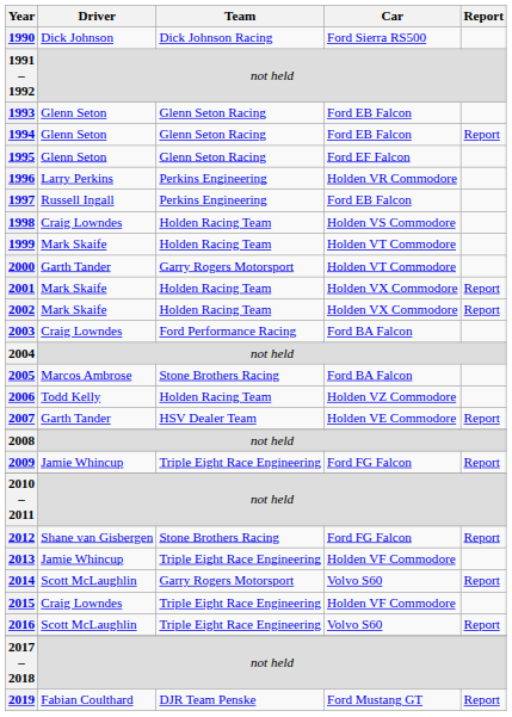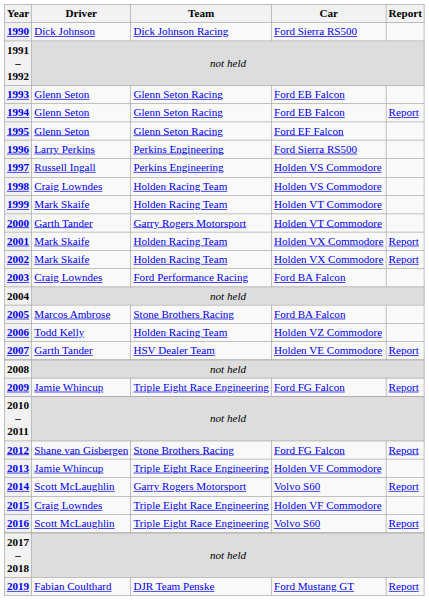 <table class="wikitable" style="font-size: 95%;">
 <tr>
 <th>Year</th>
 <th>Driver</th>
 <th>Team</th>
 <th>Car</th>
 <th>Report</th>
 </tr>
 <tr>
 <th><a href='#'>1990</a></th>
 <td> <a href='#'>Dick Johnson</a></td>
 <td><a href='#'>Dick Johnson Racing</a></td>
 <td><a href='#'>Ford Sierra RS500</a></td>
 <td></td>
 </tr>
 <tr style="background: #dddddd">
 <th>1991<br>–<br>1992</th>
 <td align="center" colspan="4"><em>not held</em></td>
 </tr>
 <tr>
 <th><a href='#'>1993</a></th>
 <td> <a href='#'>Glenn Seton</a></td>
 <td><a href='#'>Glenn Seton Racing</a></td>
 <td><a href='#'>Ford EB Falcon</a></td>
 <td></td>
 </tr>
 <tr>
 <th><a href='#'>1994</a></th>
 <td> <a href='#'>Glenn Seton</a></td>
 <td><a href='#'>Glenn Seton Racing</a></td>
 <td><a href='#'>Ford EB Falcon</a></td>
 <td><a href='#'>Report</a></td>
 </tr>
 <tr>
 <th><a href='#'>1995</a></th>
 <td> <a href='#'>Glenn Seton</a></td>
 <td><a href='#'>Glenn Seton Racing</a></td>
 <td><a href='#'>Ford EF Falcon</a></td>
 <td></td>
 </tr>
 <tr>
 <th><a href='#'>1996</a></th>
 <td> <a href='#'>Larry Perkins</a></td>
 <td><a href='#'>Perkins Engineering</a></td>
-<td><a href='#'>Holden VR Commodore</a></td>
+<td><a href='#'>Ford Sierra RS500</a></td>
 <td></td>
 </tr>
 <tr>
 <th><a href='#'>1997</a></th>
 <td> <a href='#'>Russell Ingall</a></td>
 <td><a href='#'>Perkins Engineering</a></td>
-<td><a href='#'>Ford EB Falcon</a></td>
+<td><a href='#'>Holden VS Commodore</a></td>
 <td></td>
 </tr>
 <tr>
 <th><a href='#'>1998</a></th>
 <td> <a href='#'>Craig Lowndes</a></td>
 <td><a href='#'>Holden Racing Team</a></td>
 <td><a href='#'>Holden VS Commodore</a></td>
 <td></td>
 </tr>
 <tr>
 <th><a href='#'>1999</a></th>
 <td> <a href='#'>Mark Skaife</a></td>
 <td><a href='#'>Holden Racing Team</a></td>
 <td><a href='#'>Holden VT Commodore</a></td>
 <td></td>
 </tr>
 <tr>
 <th><a href='#'>2000</a></th>
 <td> <a href='#'>Garth Tander</a></td>
 <td><a href='#'>Garry Rogers Motorsport</a></td>
 <td><a href='#'>Holden VT Commodore</a></td>
 <td></td>
 </tr>
 <tr>
 <th><a href='#'>2001</a></th>
 <td> <a href='#'>Mark Skaife</a></td>
 <td><a href='#'>Holden Racing Team</a></td>
 <td><a href='#'>Holden VX Commodore</a></td>
 <td><a href='#'>Report</a></td>
 </tr>
 <tr>
 <th><a href='#'>2002</a></th>
 <td> <a href='#'>Mark Skaife</a></td>
 <td><a href='#'>Holden Racing Team</a></td>
 <td><a href='#'>Holden VX Commodore</a></td>
 <td><a href='#'>Report</a></td>
 </tr>
 <tr>
 <th><a href='#'>2003</a></th>
 <td> <a href='#'>Craig Lowndes</a></td>
 <td><a href='#'>Ford Performance Racing</a></td>
 <td><a href='#'>Ford BA Falcon</a></td>
 <td></td>
 </tr>
 <tr style="background: #dddddd">
 <th align="center">2004</th>
 <td align="center" colspan="4"><em>not held</em></td>
 </tr>
 <tr>
 <th><a href='#'>2005</a></th>
 <td> <a href='#'>Marcos Ambrose</a></td>
 <td><a href='#'>Stone Brothers Racing</a></td>
 <td><a href='#'>Ford BA Falcon</a></td>
 <td></td>
 </tr>
 <tr>
 <th><a href='#'>2006</a></th>
 <td> <a href='#'>Todd Kelly</a></td>
 <td><a href='#'>Holden Racing Team</a></td>
 <td><a href='#'>Holden VZ Commodore</a></td>
 <td></td>
 </tr>
 <tr>
 <th><a href='#'>2007</a></th>
 <td> <a href='#'>Garth Tander</a></td>
 <td><a href='#'>HSV Dealer Team</a></td>
 <td><a href='#'>Holden VE Commodore</a></td>
 <td><a href='#'>Report</a></td>
 </tr>
 <tr>
 </tr>
 <tr style="background: #dddddd">
 <th align="center">2008</th>
 <td align="center" colspan="4"><em>not held </em></td>
 </tr>
 <tr>
 <th><a href='#'>2009</a></th>
 <td> <a href='#'>Jamie Whincup</a></td>
 <td><a href='#'>Triple Eight Race Engineering</a></td>
 <td><a href='#'>Ford FG Falcon</a></td>
 <td><a href='#'>Report</a></td>
 </tr>
 <tr>
 </tr>
 <tr style="background: #dddddd">
 <th align="center">2010<br>–<br>2011</th>
 <td align="center" colspan="4"><em>not held </em></td>
 </tr>
 <tr>
 <th><a href='#'>2012</a></th>
 <td> <a href='#'>Shane van Gisbergen</a></td>
 <td><a href='#'>Stone Brothers Racing</a></td>
 <td><a href='#'>Ford FG Falcon</a></td>
 <td><a href='#'>Report</a></td>
 </tr>
 <tr>
 <th><a href='#'>2013</a></th>
 <td> <a href='#'>Jamie Whincup</a></td>
 <td><a href='#'>Triple Eight Race Engineering</a></td>
 <td><a href='#'>Holden VF Commodore</a></td>
 <td></td>
 </tr>
 <tr>
 <th><a href='#'>2014</a></th>
 <td> <a href='#'>Scott McLaughlin</a></td>
 <td><a href='#'>Garry Rogers Motorsport</a></td>
 <td><a href='#'>Volvo S60</a></td>
 <td><a href='#'>Report</a></td>
 </tr>
 <tr>
 <th><a href='#'>2015</a></th>
 <td> <a href='#'>Craig Lowndes</a></td>
 <td><a href='#'>Triple Eight Race Engineering</a></td>
 <td><a href='#'>Holden VF Commodore</a></td>
 <td></td>
 </tr>
 <tr>
 <th><a href='#'>2016</a></th>
 <td> <a href='#'>Scott McLaughlin</a></td>
 <td><a href='#'>Triple Eight Race Engineering</a></td>
 <td><a href='#'>Volvo S60</a></td>
 <td><a href='#'>Report</a></td>
 </tr>
 <tr>
 </tr>
 <tr style="background: #dddddd">
 <th align="center">2017<br>–<br>2018</th>
 <td align="center" colspan="4"><em>not held </em></td>
 </tr>
 <tr>
 <th><a href='#'>2019</a></th>
 <td> <a href='#'>Fabian Coulthard</a></td>
 <td><a href='#'>DJR Team Penske</a></td>
 <td><a href='#'>Ford Mustang GT</a></td>
 <td><a href='#'>Report</a></td>
 </tr>
 </table>
